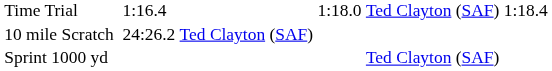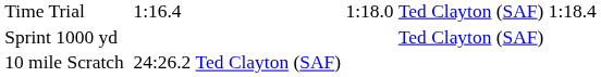 <table>
 <tr>
 <td>Time Trial</td>
 <td></td>
 <td>1:16.4</td>
 <td></td>
 <td>1:18.0</td>
 <td> <a href='#'>Ted Clayton</a> <span>(<a href='#'>SAF</a>)</span></td>
 <td>1:18.4</td>
 </tr>
 <tr>
+<td>Sprint 1000 yd</td>
+<td></td>
+<td></td>
+<td></td>
+<td></td>
+<td> <a href='#'>Ted Clayton</a> <span>(<a href='#'>SAF</a>)</span></td>
+<td></td>
+</tr>
+<tr>
 <td>10 mile Scratch</td>
 <td></td>
 <td>24:26.2</td>
 <td> <a href='#'>Ted Clayton</a> <span>(<a href='#'>SAF</a>)</span></td>
 <td></td>
 <td></td>
 <td></td>
 </tr>
-<tr>
-<td>Sprint 1000 yd</td>
-<td></td>
-<td></td>
-<td></td>
-<td></td>
-<td> <a href='#'>Ted Clayton</a> <span>(<a href='#'>SAF</a>)</span></td>
-<td></td>
-</tr>
 </table>
